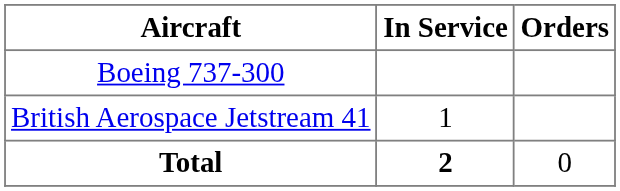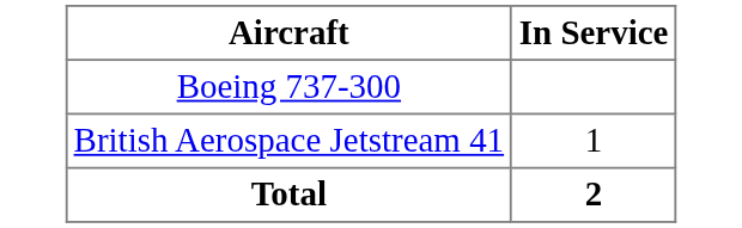 <table class="toccolours sortable" border="1" cellpadding="3" style="margin:1em auto; border-collapse:collapse;text-align:center">
 <tr>
 <th>Aircraft</th>
 <th>In Service</th>
-<th>Orders</th>
 </tr>
 <tr>
 <td><a href='#'>Boeing 737-300</a></td>
-<td></td>
 <td></td>
 </tr>
 <tr>
 <td><a href='#'>British Aerospace Jetstream 41</a></td>
 <td>1</td>
-<td></td>
 </tr>
 <tr>
 <td><strong>Total</strong></td>
 <td><strong>2</strong></td>
-<td>0</td>
 </tr>
 </table>
